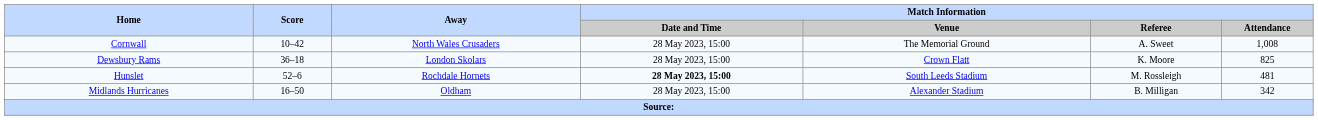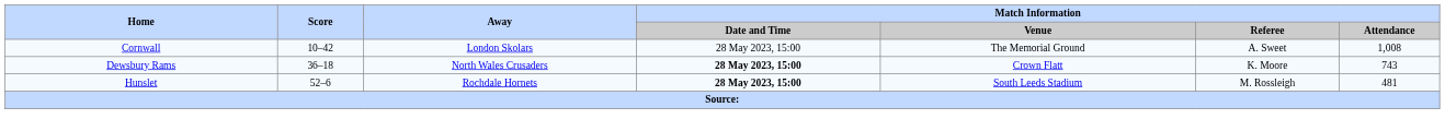 <table border=1 style="border-collapse:collapse; font-size:90%; text-align:center;" cellpadding=3 cellspacing=0 width=100%>
 <tr bgcolor=#C1D8FF>
 <th scope="col" rowspan=2 width=19%>Home</th>
 <th scope="col" rowspan=2 width=6%>Score</th>
 <th scope="col" rowspan=2 width=19%>Away</th>
 <th colspan=4>Match Information</th>
 </tr>
 <tr bgcolor=#CCCCCC>
 <th scope="col" width=17%>Date and Time</th>
 <th scope="col" width=22%>Venue</th>
 <th scope="col" width=10%>Referee</th>
 <th scope="col" width=7%>Attendance</th>
 </tr>
 <tr bgcolor=#F5FAFF>
 <td> <a href='#'>Cornwall</a></td>
 <td>10–42</td>
-<td>  <a href='#'>North Wales Crusaders</a></td>
+<td> <a href='#'>London Skolars</a></td>
 <td>28 May 2023, 15:00</td>
 <td>The Memorial Ground</td>
 <td>A. Sweet</td>
 <td>1,008</td>
 </tr>
 <tr bgcolor=#F5FAFF>
 <td> <a href='#'>Dewsbury Rams</a></td>
 <td>36–18</td>
-<td> <a href='#'>London Skolars</a></td>
-<td>28 May 2023, 15:00</td>
+<td>  <a href='#'>North Wales Crusaders</a></td>
+<td><strong>28 May 2023, 15:00</strong></td>
 <td><a href='#'>Crown Flatt</a></td>
 <td>K. Moore</td>
-<td>825</td>
+<td>743</td>
 </tr>
 <tr bgcolor=#F5FAFF>
 <td> <a href='#'>Hunslet</a></td>
 <td>52–6</td>
 <td> <a href='#'>Rochdale Hornets</a></td>
 <td><strong>28 May 2023, 15:00</strong></td>
 <td><a href='#'>South Leeds Stadium</a></td>
 <td>M. Rossleigh</td>
 <td>481</td>
 </tr>
-<tr bgcolor=#F5FAFF>
-<td> <a href='#'>Midlands Hurricanes</a></td>
-<td>16–50</td>
-<td> <a href='#'>Oldham</a></td>
-<td>28 May 2023, 15:00</td>
-<td><a href='#'>Alexander Stadium</a></td>
-<td>B. Milligan</td>
-<td>342</td>
-</tr>
 <tr style="background:#c1d8ff;">
 <th colspan=7>Source:</th>
 </tr>
 </table>
